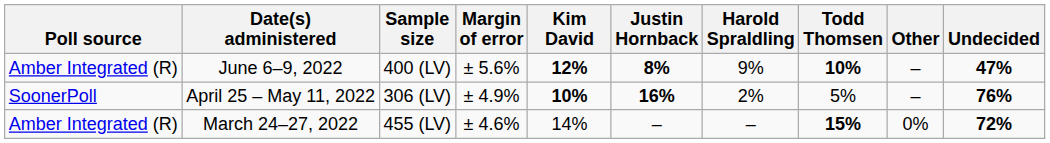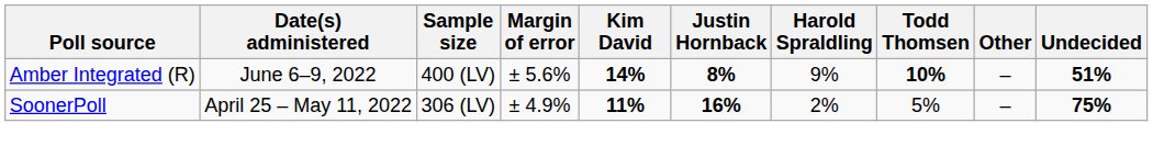 <table class="wikitable" style="font-size:90%;text-align:center;">
 <tr style="vertical-align:bottom">
 <th>Poll source</th>
 <th>Date(s)<br>administered</th>
 <th>Sample<br>size</th>
 <th>Margin<br>of error</th>
 <th style="width:60px;">Kim<br>David</th>
 <th style="width:60px;">Justin<br>Hornback</th>
 <th style="width:60px;">Harold<br>Spraldling</th>
 <th style="width:60px;">Todd<br>Thomsen</th>
 <th>Other</th>
 <th>Undecided</th>
 </tr>
 <tr>
 <td style="text-align:left;"><a href='#'>Amber Integrated</a> (R)</td>
 <td>June 6–9, 2022</td>
 <td>400 (LV)</td>
 <td>± 5.6%</td>
-<td><strong>12%</strong></td>
+<td><strong>14%</strong></td>
 <td><strong>8%</strong></td>
 <td>9%</td>
 <td><strong>10%</strong></td>
 <td>–</td>
-<td><strong>47%</strong></td>
+<td><strong>51%</strong></td>
 </tr>
 <tr>
 <td style="text-align:left;"><a href='#'>SoonerPoll</a></td>
 <td>April 25 – May 11, 2022</td>
 <td>306 (LV)</td>
 <td>± 4.9%</td>
-<td><strong>10%</strong></td>
+<td><strong>11%</strong></td>
 <td><strong>16%</strong></td>
 <td>2%</td>
 <td>5%</td>
 <td>–</td>
-<td><strong>76%</strong></td>
-</tr>
-<tr>
-<td style="text-align:left;"><a href='#'>Amber Integrated</a> (R)</td>
-<td>March 24–27, 2022</td>
-<td>455 (LV)</td>
-<td>± 4.6%</td>
-<td>14%</td>
-<td>–</td>
-<td>–</td>
-<td><strong>15%</strong></td>
-<td>0%</td>
-<td><strong>72%</strong></td>
+<td><strong>75%</strong></td>
 </tr>
 </table>
